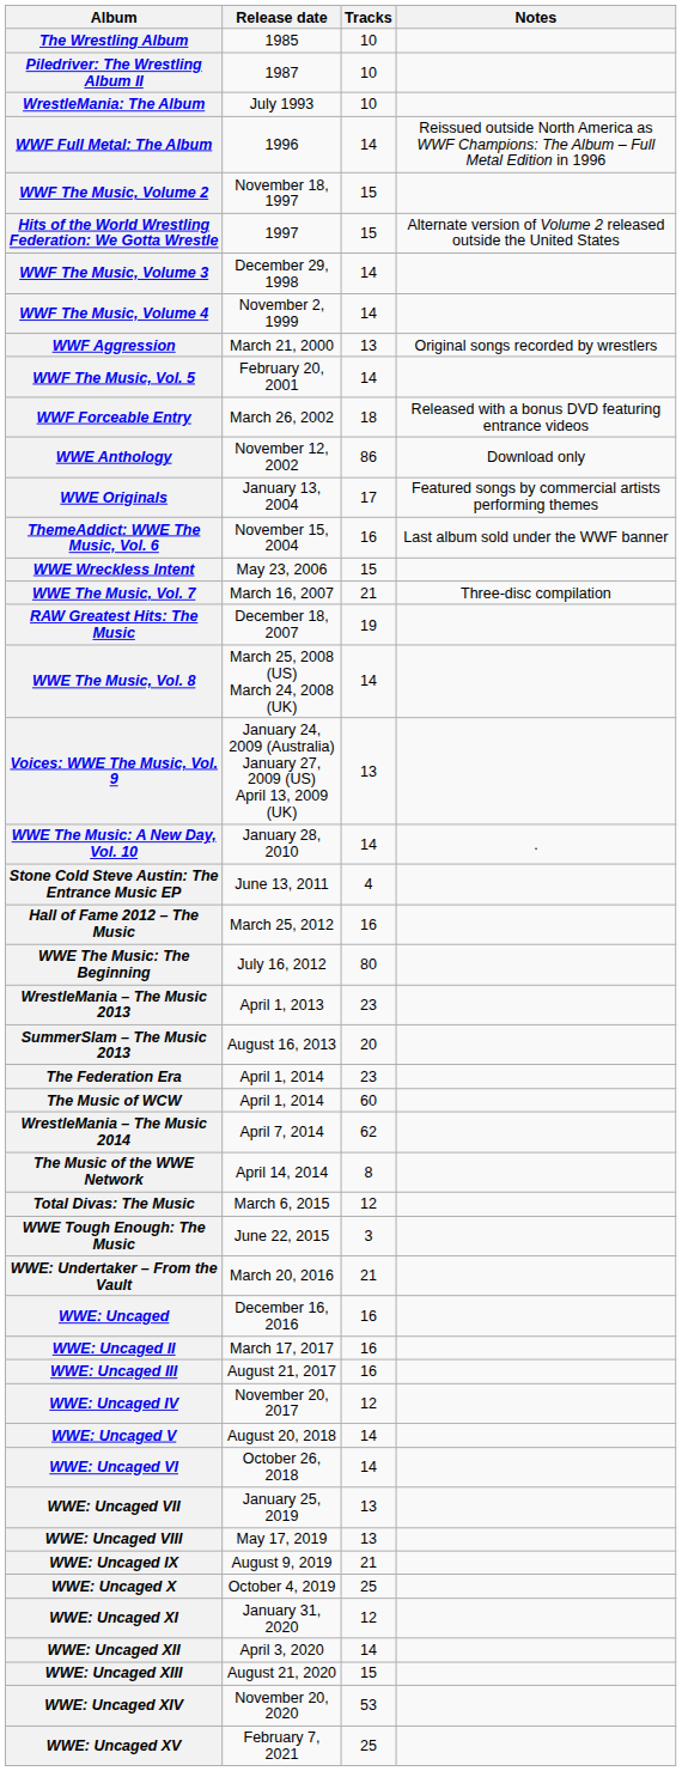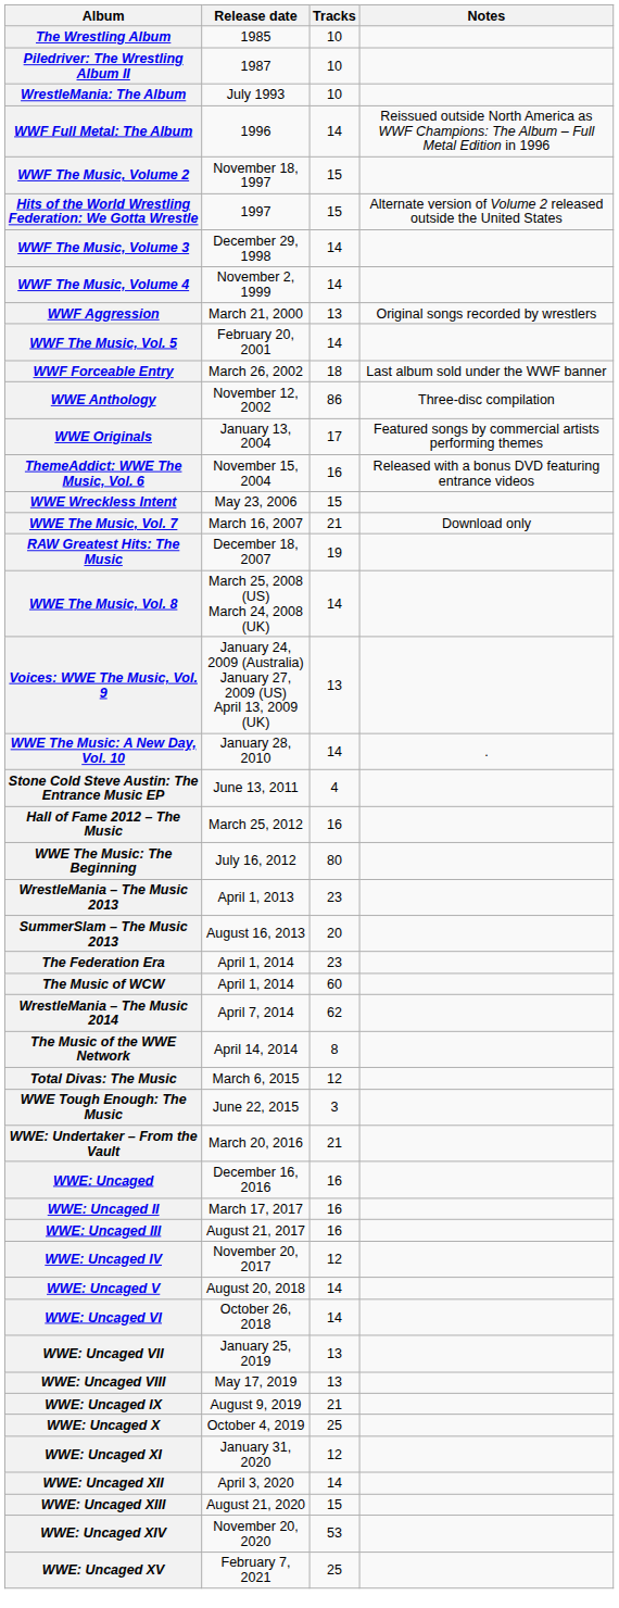 <table class="wikitable sortable" style="text-align:center; font-size:85%">
 <tr>
 <th>Album</th>
 <th>Release date</th>
 <th>Tracks</th>
 <th>Notes</th>
 </tr>
 <tr>
 <th><em><a href='#'>The Wrestling Album</a></em></th>
 <td>1985</td>
 <td>10</td>
 <td></td>
 </tr>
 <tr>
 <th><em><a href='#'>Piledriver: The Wrestling Album II</a></em></th>
 <td>1987</td>
 <td>10</td>
 <td></td>
 </tr>
 <tr>
 <th><em><a href='#'>WrestleMania: The Album</a></em></th>
 <td>July 1993</td>
 <td>10</td>
 <td></td>
 </tr>
 <tr WWE>
 <th><em><a href='#'>WWF Full Metal: The Album</a></em></th>
 <td>1996</td>
 <td>14</td>
 <td>Reissued outside North America as <em>WWF Champions: The Album – Full Metal Edition</em> in 1996</td>
 </tr>
 <tr>
 <th><em><a href='#'>WWF The Music, Volume 2</a></em></th>
 <td>November 18, 1997</td>
 <td>15</td>
 <td></td>
 </tr>
 <tr>
 <th><em><a href='#'>Hits of the World Wrestling Federation: We Gotta Wrestle</a></em></th>
 <td>1997</td>
 <td>15</td>
 <td>Alternate version of <em>Volume 2</em> released outside the United States</td>
 </tr>
 <tr the second version of>
 <th><em><a href='#'>WWF The Music, Volume 3</a></em></th>
 <td>December 29, 1998</td>
 <td>14</td>
 <td></td>
 </tr>
 <tr>
 <th><em><a href='#'>WWF The Music, Volume 4</a></em></th>
 <td>November 2, 1999</td>
 <td>14</td>
 <td></td>
 </tr>
 <tr>
 <th><em><a href='#'>WWF Aggression</a></em></th>
 <td>March 21, 2000</td>
 <td>13</td>
 <td>Original songs recorded by wrestlers</td>
 </tr>
 <tr>
 <th><em><a href='#'>WWF The Music, Vol. 5</a></em></th>
 <td>February 20, 2001</td>
 <td>14</td>
 <td></td>
 </tr>
 <tr>
 <th><em><a href='#'>WWF Forceable Entry</a></em></th>
 <td>March 26, 2002</td>
 <td>18</td>
-<td>Released with a bonus DVD featuring entrance videos</td>
+<td>Last album sold under the WWF banner</td>
 </tr>
 <tr>
 <th><em><a href='#'>WWE Anthology</a></em></th>
 <td>November 12, 2002</td>
 <td>86</td>
-<td>Download only</td>
+<td>Three-disc compilation</td>
 </tr>
 <tr>
 <th><em><a href='#'>WWE Originals</a></em></th>
 <td>January 13, 2004</td>
 <td>17</td>
 <td>Featured songs by commercial artists performing themes</td>
 </tr>
 <tr>
 <th><em><a href='#'>ThemeAddict: WWE The Music, Vol. 6</a></em></th>
 <td>November 15, 2004</td>
 <td>16</td>
-<td>Last album sold under the WWF banner</td>
+<td>Released with a bonus DVD featuring entrance videos</td>
 </tr>
 <tr>
 <th><em><a href='#'>WWE Wreckless Intent</a></em></th>
 <td>May 23, 2006</td>
 <td>15</td>
 <td></td>
 </tr>
 <tr>
 <th><em><a href='#'>WWE The Music, Vol. 7</a></em></th>
 <td>March 16, 2007</td>
 <td>21</td>
-<td>Three-disc compilation</td>
+<td>Download only</td>
 </tr>
 <tr>
 <th><em><a href='#'>RAW Greatest Hits: The Music</a></em></th>
 <td>December 18, 2007</td>
 <td>19</td>
 <td></td>
 </tr>
 <tr>
 <th><em><a href='#'>WWE The Music, Vol. 8</a></em></th>
 <td>March 25, 2008 (US)<br>March 24, 2008 (UK)</td>
 <td>14</td>
 <td></td>
 </tr>
 <tr>
 <th><em><a href='#'>Voices: WWE The Music, Vol. 9</a></em></th>
 <td>January 24, 2009 (Australia)<br>January 27, 2009 (US)<br>April 13, 2009 (UK)</td>
 <td>13</td>
 <td></td>
 </tr>
 <tr>
 <th><em><a href='#'>WWE The Music: A New Day, Vol. 10</a></em></th>
 <td>January 28, 2010</td>
 <td>14</td>
 <td>.</td>
 </tr>
 <tr>
 <th><em>Stone Cold Steve Austin: The Entrance Music EP</em></th>
 <td>June 13, 2011</td>
 <td>4</td>
 <td></td>
 </tr>
 <tr>
 <th><em>Hall of Fame 2012 – The Music</em></th>
 <td>March 25, 2012</td>
 <td>16</td>
 <td></td>
 </tr>
 <tr>
 <th><em>WWE The Music: The Beginning</em></th>
 <td>July 16, 2012</td>
 <td>80</td>
 <td></td>
 </tr>
 <tr>
 <th><em>WrestleMania – The Music 2013</em></th>
 <td>April 1, 2013</td>
 <td>23</td>
 <td></td>
 </tr>
 <tr>
 <th><em>SummerSlam – The Music 2013</em></th>
 <td>August 16, 2013</td>
 <td>20</td>
 <td></td>
 </tr>
 <tr>
 <th><em>The Federation Era</em></th>
 <td>April 1, 2014</td>
 <td>23</td>
 <td></td>
 </tr>
 <tr>
 <th><em>The Music of WCW</em></th>
 <td>April 1, 2014</td>
 <td>60</td>
 <td></td>
 </tr>
 <tr>
 <th><em>WrestleMania – The Music 2014</em></th>
 <td>April 7, 2014</td>
 <td>62</td>
 <td></td>
 </tr>
 <tr>
 <th><em>The Music of the WWE Network</em></th>
 <td>April 14, 2014</td>
 <td>8</td>
 <td></td>
 </tr>
 <tr>
 <th><em>Total Divas: The Music</em></th>
 <td>March 6, 2015</td>
 <td>12</td>
 <td></td>
 </tr>
 <tr>
 <th><em>WWE Tough Enough: The Music</em></th>
 <td>June 22, 2015</td>
 <td>3</td>
 <td></td>
 </tr>
 <tr>
 <th><em>WWE: Undertaker – From the Vault</em></th>
 <td>March 20, 2016</td>
 <td>21</td>
 <td></td>
 </tr>
 <tr>
 <th><em><a href='#'>WWE: Uncaged</a></em></th>
 <td>December 16, 2016</td>
 <td>16</td>
 <td></td>
 </tr>
 <tr>
 <th><em><a href='#'>WWE: Uncaged II</a></em></th>
 <td>March 17, 2017</td>
 <td>16</td>
 <td></td>
 </tr>
 <tr>
 <th><em><a href='#'>WWE: Uncaged III</a></em></th>
 <td>August 21, 2017</td>
 <td>16</td>
 <td></td>
 </tr>
 <tr>
 <th><em><a href='#'>WWE: Uncaged IV</a></em></th>
 <td>November 20, 2017</td>
 <td>12</td>
 <td></td>
 </tr>
 <tr>
 <th><em><a href='#'>WWE: Uncaged V</a></em></th>
 <td>August 20, 2018</td>
 <td>14</td>
 <td></td>
 </tr>
 <tr>
 <th><em><a href='#'>WWE: Uncaged VI</a></em></th>
 <td>October 26, 2018</td>
 <td>14</td>
 <td></td>
 </tr>
 <tr>
 <th><em>WWE: Uncaged VII</em></th>
 <td>January 25, 2019</td>
 <td>13</td>
 <td></td>
 </tr>
 <tr>
 <th><em>WWE: Uncaged VIII</em></th>
 <td>May 17, 2019</td>
 <td>13</td>
 <td></td>
 </tr>
 <tr>
 <th><em>WWE: Uncaged IX</em></th>
 <td>August 9, 2019</td>
 <td>21</td>
 <td></td>
 </tr>
 <tr>
 <th><em>WWE: Uncaged X</em></th>
 <td>October 4, 2019</td>
 <td>25</td>
 <td></td>
 </tr>
 <tr>
 <th><em>WWE: Uncaged XI</em></th>
 <td>January 31, 2020</td>
 <td>12</td>
 <td></td>
 </tr>
 <tr>
 <th><em>WWE: Uncaged XII</em></th>
 <td>April 3, 2020</td>
 <td>14</td>
 <td></td>
 </tr>
 <tr>
 <th><em>WWE: Uncaged XIII</em></th>
 <td>August 21, 2020</td>
 <td>15</td>
 <td></td>
 </tr>
 <tr>
 <th><em>WWE: Uncaged XIV</em></th>
 <td>November 20, 2020</td>
 <td>53</td>
 <td></td>
 </tr>
 <tr>
 <th><em>WWE: Uncaged XV</em></th>
 <td>February 7, 2021</td>
 <td>25</td>
 <td></td>
 </tr>
 </table>
